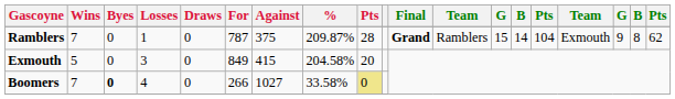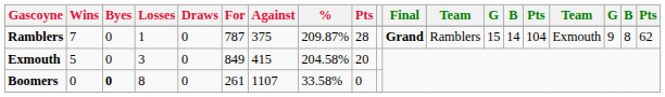 <table style="font-size: 85%; text-align: left;" class="wikitable">
 <tr>
 <th style="color:crimson">Gascoyne</th>
 <th style="color:crimson">Wins</th>
 <th style="color:crimson">Byes</th>
 <th style="color:crimson">Losses</th>
 <th style="color:crimson">Draws</th>
 <th style="color:crimson">For</th>
 <th style="color:crimson">Against</th>
 <th style="color:crimson">%</th>
 <th style="color:crimson">Pts</th>
 <th></th>
 <th style="color:green">Final</th>
 <th style="color:green">Team</th>
 <th style="color:green">G</th>
 <th style="color:green">B</th>
 <th style="color:green">Pts</th>
 <th style="color:green">Team</th>
 <th style="color:green">G</th>
 <th style="color:green">B</th>
 <th style="color:green">Pts</th>
 </tr>
 <tr>
 </tr>
 <tr>
 </tr>
 <tr>
 <td><strong>	Ramblers	</strong></td>
 <td>7</td>
 <td>0</td>
 <td>1</td>
 <td>0</td>
 <td>787</td>
 <td>375</td>
 <td>209.87%</td>
 <td>28</td>
 <td></td>
 <td><strong>Grand</strong></td>
 <td>Ramblers</td>
 <td>15</td>
 <td>14</td>
 <td>104</td>
 <td>Exmouth</td>
 <td>9</td>
 <td>8</td>
 <td>62</td>
 </tr>
 <tr>
 <td><strong>	Exmouth	</strong></td>
 <td>5</td>
 <td>0</td>
 <td>3</td>
 <td>0</td>
 <td>849</td>
 <td>415</td>
 <td>204.58%</td>
 <td>20</td>
 <td></td>
 </tr>
 <tr ||>
 <td><strong>	Boomers	</strong></td>
-<td>7</td>
+<td>0</td>
 <td><strong>0</strong></td>
-<td>4</td>
+<td>8</td>
 <td>0</td>
-<td>266</td>
-<td>1027</td>
+<td>261</td>
+<td>1107</td>
 <td>33.58%</td>
-<td style="background: khaki;">0</td>
+<td>0</td>
 <td></td>
 </tr>
 <tr>
 </tr>
 </table>
